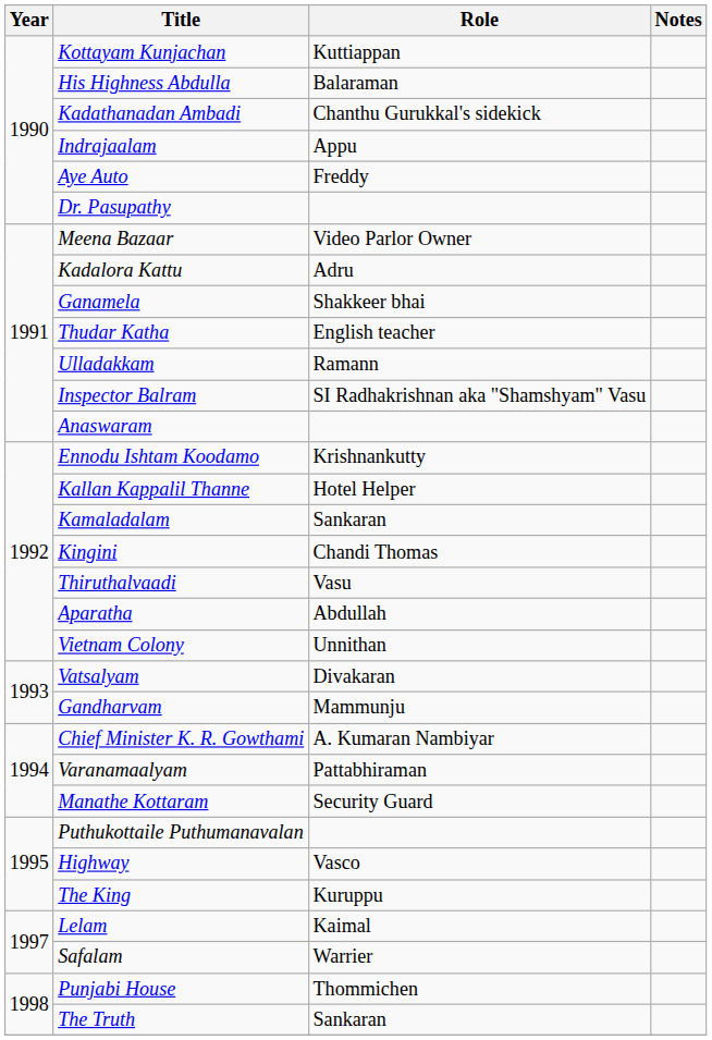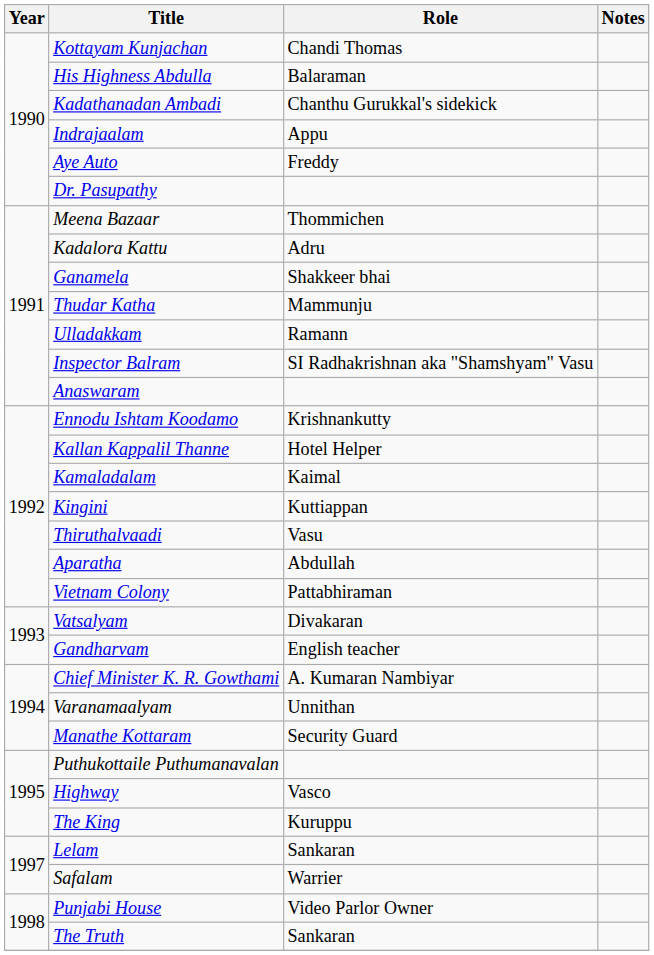 <table class="wikitable sortable">
 <tr>
 <th>Year</th>
 <th>Title</th>
 <th>Role</th>
 <th class="unsortable">Notes</th>
 </tr>
 <tr>
 <td rowspan=6>1990</td>
 <td><em><a href='#'>Kottayam Kunjachan</a></em></td>
-<td>Kuttiappan</td>
+<td>Chandi Thomas</td>
 <td></td>
 </tr>
 <tr>
 <td><em><a href='#'>His Highness Abdulla</a></em></td>
 <td>Balaraman</td>
 <td></td>
 </tr>
 <tr>
 <td><em><a href='#'>Kadathanadan Ambadi</a></em></td>
 <td>Chanthu Gurukkal's sidekick</td>
 <td></td>
 </tr>
 <tr>
 <td><em><a href='#'>Indrajaalam</a></em></td>
 <td>Appu</td>
 <td></td>
 </tr>
 <tr>
 <td><em><a href='#'>Aye Auto</a></em></td>
 <td>Freddy</td>
 <td></td>
 </tr>
 <tr>
 <td><em><a href='#'>Dr. Pasupathy</a></em></td>
 <td></td>
 <td></td>
 </tr>
 <tr>
 <td rowspan=7>1991</td>
 <td><em>Meena Bazaar</em></td>
-<td>Video Parlor Owner</td>
+<td>Thommichen</td>
 </tr>
 <tr>
 <td><em>Kadalora Kattu</em></td>
 <td>Adru</td>
 <td></td>
 </tr>
 <tr>
 <td><em><a href='#'>Ganamela</a></em></td>
 <td>Shakkeer bhai</td>
 <td></td>
 </tr>
 <tr>
 <td><em><a href='#'>Thudar Katha</a></em></td>
-<td>English teacher</td>
+<td>Mammunju</td>
 <td></td>
 </tr>
 <tr>
 <td><em><a href='#'>Ulladakkam</a></em></td>
 <td>Ramann</td>
 <td></td>
 </tr>
 <tr>
 <td><em><a href='#'>Inspector Balram</a></em></td>
 <td>SI Radhakrishnan aka "Shamshyam" Vasu</td>
 <td></td>
 </tr>
 <tr>
 <td><em><a href='#'>Anaswaram</a></em></td>
 <td></td>
 <td></td>
 </tr>
 <tr>
 <td rowspan=7>1992</td>
 <td><em><a href='#'>Ennodu Ishtam Koodamo</a></em></td>
 <td>Krishnankutty</td>
 <td></td>
 </tr>
 <tr>
 <td><em><a href='#'>Kallan Kappalil Thanne</a></em></td>
 <td>Hotel Helper</td>
 <td></td>
 </tr>
 <tr>
 <td><em><a href='#'>Kamaladalam</a></em></td>
-<td>Sankaran</td>
+<td>Kaimal</td>
 <td></td>
 </tr>
 <tr>
 <td><em><a href='#'>Kingini</a></em></td>
-<td>Chandi Thomas</td>
+<td>Kuttiappan</td>
 <td></td>
 </tr>
 <tr>
 <td><em><a href='#'>Thiruthalvaadi</a></em></td>
 <td>Vasu</td>
 <td></td>
 </tr>
 <tr>
 <td><em><a href='#'>Aparatha</a></em></td>
 <td>Abdullah</td>
 <td></td>
 </tr>
 <tr>
 <td><em><a href='#'>Vietnam Colony</a></em></td>
-<td>Unnithan</td>
+<td>Pattabhiraman</td>
 <td></td>
 </tr>
 <tr>
 <td rowspan=2>1993</td>
 <td><em><a href='#'>Vatsalyam</a></em></td>
 <td>Divakaran</td>
 <td></td>
 </tr>
 <tr>
 <td><em><a href='#'>Gandharvam</a></em></td>
-<td>Mammunju</td>
+<td>English teacher</td>
 <td></td>
 </tr>
 <tr>
 <td rowspan=3>1994</td>
 <td><em><a href='#'>Chief Minister K. R. Gowthami</a></em></td>
 <td>A. Kumaran Nambiyar</td>
 <td></td>
 </tr>
 <tr>
 <td><em>Varanamaalyam</em></td>
-<td>Pattabhiraman</td>
+<td>Unnithan</td>
 <td></td>
 </tr>
 <tr>
 <td><em><a href='#'>Manathe Kottaram</a></em></td>
 <td>Security Guard</td>
 <td></td>
 </tr>
 <tr>
 <td rowspan=3>1995</td>
 <td><em>Puthukottaile Puthumanavalan</em></td>
 <td></td>
 <td></td>
 </tr>
 <tr>
 <td><em><a href='#'>Highway</a></em></td>
 <td>Vasco</td>
 <td></td>
 </tr>
 <tr>
 <td><em><a href='#'>The King</a></em></td>
 <td>Kuruppu</td>
 <td></td>
 </tr>
 <tr>
 <td rowspan=2>1997</td>
 <td><em><a href='#'>Lelam</a></em></td>
-<td>Kaimal</td>
+<td>Sankaran</td>
 <td></td>
 </tr>
 <tr>
 <td><em>Safalam</em></td>
 <td>Warrier</td>
 <td></td>
 </tr>
 <tr>
 <td rowspan=2>1998</td>
 <td><em><a href='#'>Punjabi House</a></em></td>
-<td>Thommichen</td>
+<td>Video Parlor Owner</td>
 <td></td>
 </tr>
 <tr>
 <td><em><a href='#'>The Truth</a></em></td>
 <td>Sankaran</td>
 <td></td>
 </tr>
 <tr>
 </tr>
 </table>
